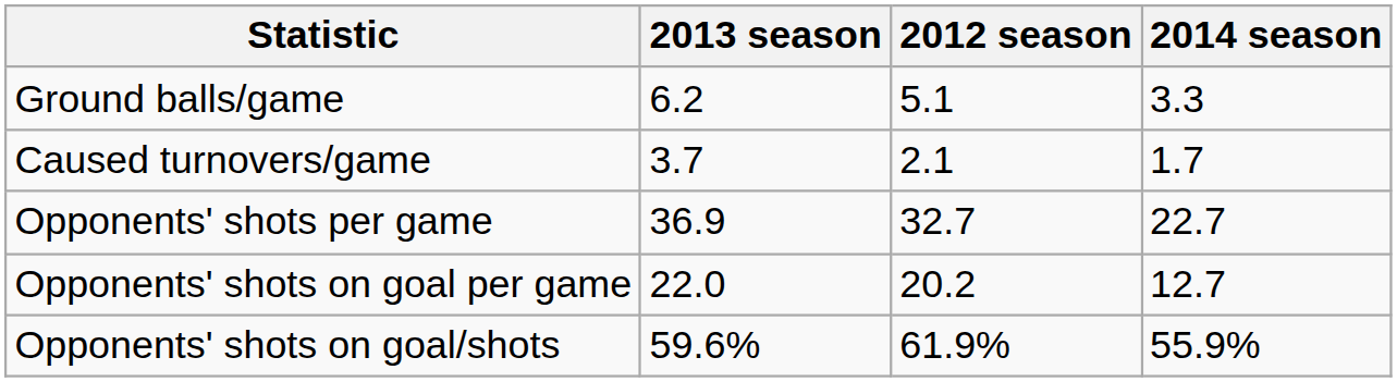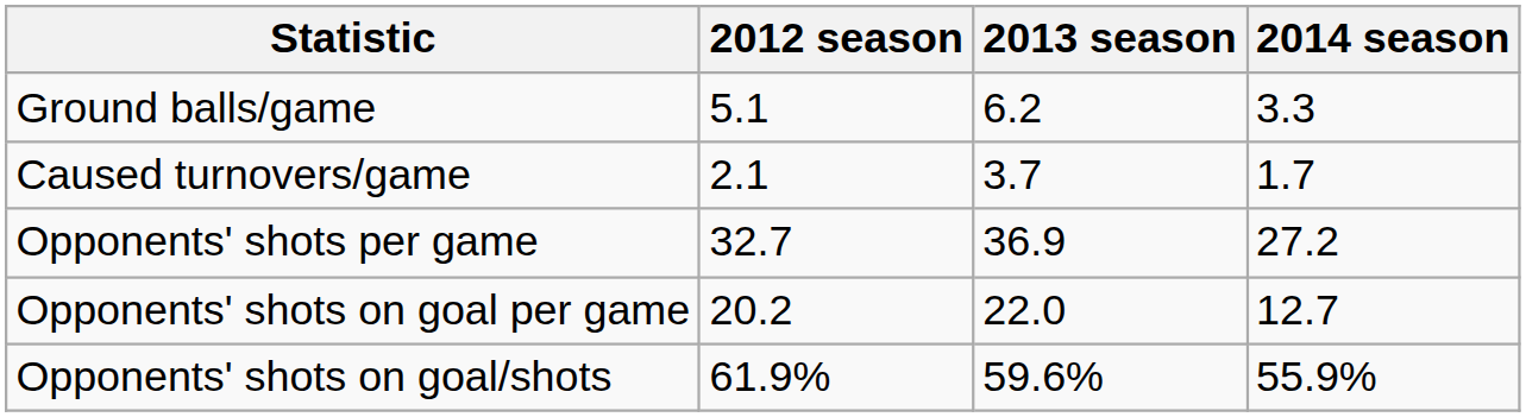 <table class="wikitable">
 <tr>
 <th>Statistic</th>
+<th>2012 season</th>
 <th>2013 season</th>
-<th>2012 season</th>
 <th>2014 season</th>
 </tr>
 <tr>
 <td>Ground balls/game</td>
+<td>5.1</td>
 <td>6.2</td>
-<td>5.1</td>
 <td>3.3</td>
 </tr>
 <tr>
 <td>Caused turnovers/game</td>
+<td>2.1</td>
 <td>3.7</td>
-<td>2.1</td>
 <td>1.7</td>
 </tr>
 <tr>
 <td>Opponents' shots per game</td>
+<td>32.7</td>
 <td>36.9</td>
-<td>32.7</td>
-<td>22.7</td>
+<td>27.2</td>
 </tr>
 <tr>
 <td>Opponents' shots on goal per game</td>
+<td>20.2</td>
 <td>22.0</td>
-<td>20.2</td>
 <td>12.7</td>
 </tr>
 <tr>
 <td>Opponents' shots on goal/shots</td>
+<td>61.9%</td>
 <td>59.6%</td>
-<td>61.9%</td>
 <td>55.9%</td>
 </tr>
 </table>
